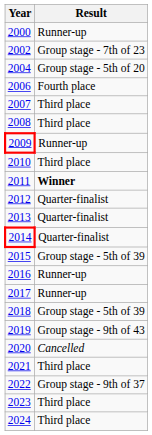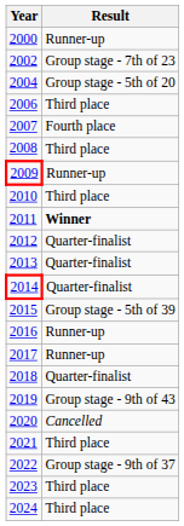 <table class="wikitable">
 <tr>
 <th>Year</th>
 <th>Result</th>
 </tr>
 <tr>
 <td> <a href='#'>2000</a></td>
 <td> Runner-up</td>
 </tr>
 <tr>
 <td> <a href='#'>2002</a></td>
 <td>Group stage - 7th of 23</td>
 </tr>
 <tr>
 <td> <a href='#'>2004</a></td>
 <td>Group stage - 5th of 20</td>
 </tr>
 <tr>
 <td> <a href='#'>2006</a></td>
-<td>Fourth place</td>
+<td> Third place</td>
 </tr>
 <tr>
 <td> <a href='#'>2007</a></td>
-<td> Third place</td>
+<td>Fourth place</td>
 </tr>
 <tr>
 <td> <a href='#'>2008</a></td>
 <td> Third place</td>
 </tr>
 <tr>
 <td style="border: 3px solid red"> <a href='#'>2009</a></td>
 <td> Runner-up</td>
 </tr>
 <tr>
 <td> <a href='#'>2010</a></td>
 <td> Third place</td>
 </tr>
 <tr>
 <td> <a href='#'>2011</a></td>
 <td> <strong>Winner</strong></td>
 </tr>
 <tr>
 <td> <a href='#'>2012</a></td>
 <td>Quarter-finalist</td>
 </tr>
 <tr>
 <td> <a href='#'>2013</a></td>
 <td>Quarter-finalist</td>
 </tr>
 <tr>
 <td style="border: 3px solid red"> <a href='#'>2014</a></td>
 <td>Quarter-finalist</td>
 </tr>
 <tr>
 <td> <a href='#'>2015</a></td>
 <td>Group stage - 5th of 39</td>
 </tr>
 <tr>
 <td> <a href='#'>2016</a></td>
 <td> Runner-up</td>
 </tr>
 <tr>
 <td> <a href='#'>2017</a></td>
 <td> Runner-up</td>
 </tr>
 <tr>
 <td> <a href='#'>2018</a></td>
-<td>Group stage - 5th of 39</td>
+<td>Quarter-finalist</td>
 </tr>
 <tr>
 <td> <a href='#'>2019</a></td>
 <td>Group stage - 9th of 43</td>
 </tr>
 <tr>
 <td> <a href='#'>2020</a></td>
 <td><em>Cancelled</em></td>
 </tr>
 <tr>
 <td> <a href='#'>2021</a></td>
 <td> Third place</td>
 </tr>
 <tr>
 <td> <a href='#'>2022</a></td>
 <td>Group stage - 9th of 37</td>
 </tr>
 <tr>
 <td> <a href='#'>2023</a></td>
 <td> Third place</td>
 </tr>
 <tr>
 <td> <a href='#'>2024</a></td>
 <td> Third place</td>
 </tr>
 </table>
